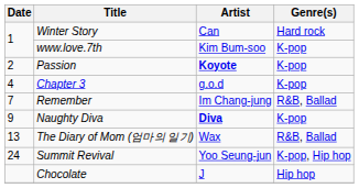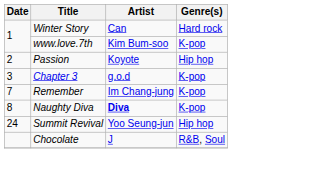 <table class="wikitable" style="text-align: left;">
 <tr>
 <th>Date</th>
 <th>Title</th>
 <th>Artist</th>
 <th>Genre(s)</th>
 </tr>
 <tr>
 <td rowspan="2">1</td>
 <td><em>Winter Story</em></td>
 <td><a href='#'>Can</a></td>
 <td><a href='#'>Hard rock</a></td>
 </tr>
 <tr>
 <td><em>www.love.7th</em></td>
 <td><a href='#'>Kim Bum-soo</a></td>
 <td><a href='#'>K-pop</a></td>
 </tr>
 <tr>
 <td>2</td>
 <td><em>Passion</em></td>
-<td><strong><a href='#'>Koyote</a></strong></td>
-<td><a href='#'>K-pop</a></td>
+<td><a href='#'>Koyote</a></td>
+<td><a href='#'>Hip hop</a></td>
 </tr>
 <tr>
-<td>4</td>
+<td>3</td>
 <td><em><a href='#'>Chapter 3</a></em></td>
 <td><a href='#'>g.o.d</a></td>
 <td><a href='#'>K-pop</a></td>
 </tr>
 <tr>
 <td>7</td>
 <td><em>Remember</em></td>
 <td><a href='#'>Im Chang-jung</a></td>
-<td><a href='#'>R&B</a>, <a href='#'>Ballad</a></td>
+<td><a href='#'>K-pop</a></td>
 </tr>
 <tr>
-<td>9</td>
+<td>8</td>
 <td><em>Naughty Diva</em></td>
 <td><strong><a href='#'>Diva</a></strong></td>
 <td><a href='#'>K-pop</a></td>
 </tr>
 <tr>
-<td>13</td>
-<td><em>The Diary of Mom (엄마의 일기)</em></td>
-<td><a href='#'>Wax</a></td>
-<td><a href='#'>R&B</a>, <a href='#'>Ballad</a></td>
-</tr>
-<tr>
 <td>24</td>
 <td><em>Summit Revival</em></td>
 <td><a href='#'>Yoo Seung-jun</a></td>
-<td><a href='#'>K-pop</a>, <a href='#'>Hip hop</a></td>
+<td><a href='#'>Hip hop</a></td>
 </tr>
 <tr>
 <td></td>
 <td><em>Chocolate</em></td>
 <td><a href='#'>J</a></td>
-<td><a href='#'>Hip hop</a></td>
+<td><a href='#'>R&B</a>, <a href='#'>Soul</a></td>
 </tr>
 <tr>
 </tr>
 </table>
